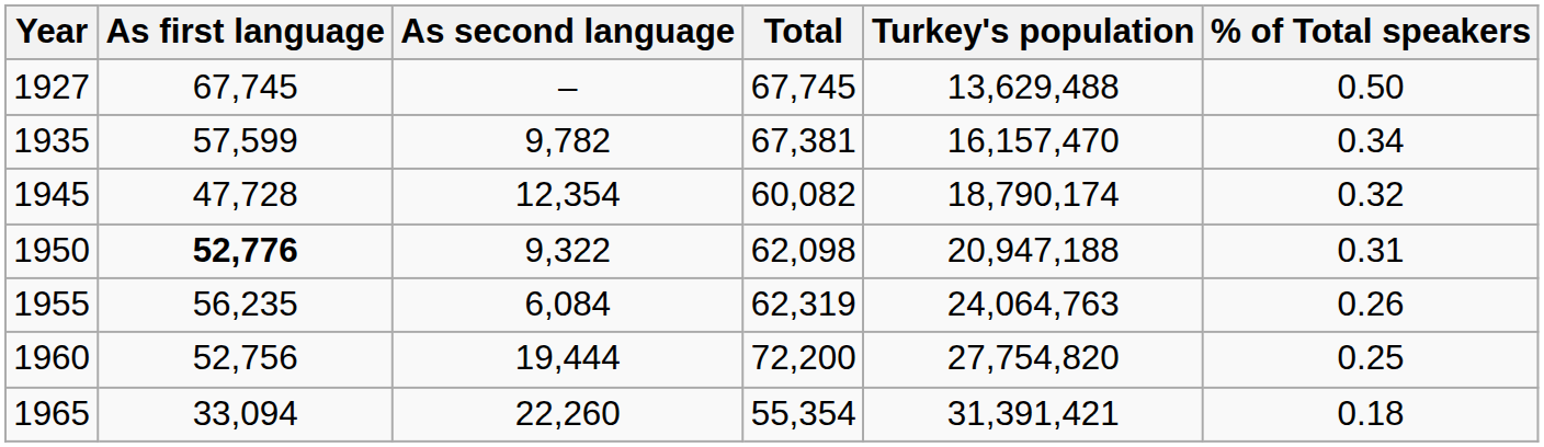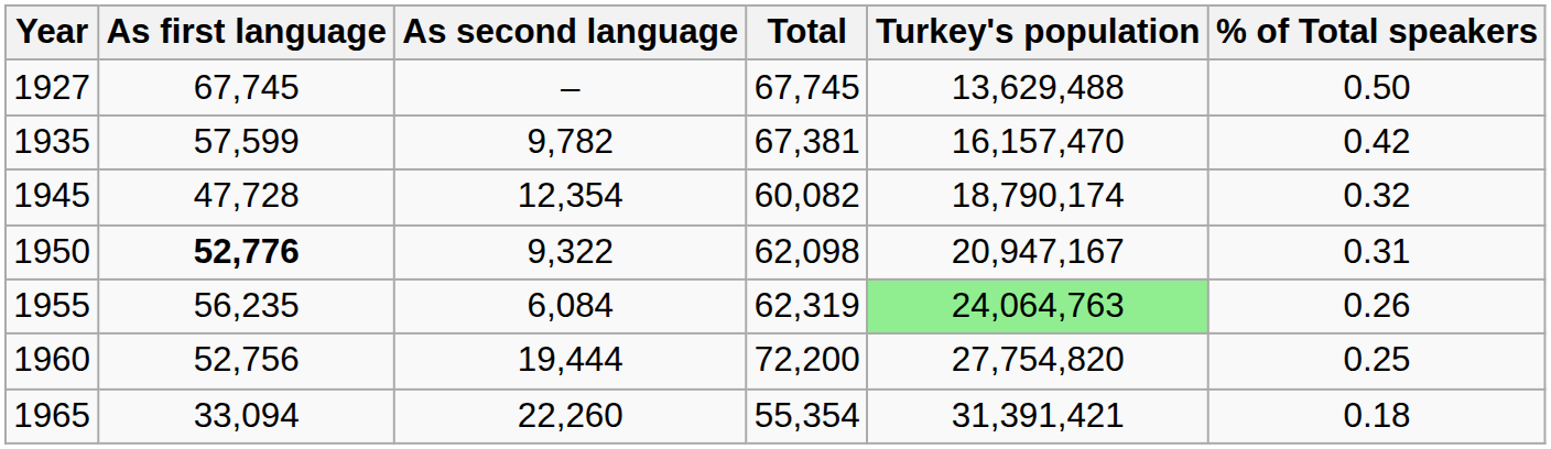 <table class="wikitable" style="text-align:center">
 <tr>
 <th>Year</th>
 <th>As first language</th>
 <th>As second language</th>
 <th>Total</th>
 <th>Turkey's population</th>
 <th>% of Total speakers</th>
 </tr>
 <tr>
 <td>1927</td>
 <td>67,745</td>
 <td>–</td>
 <td>67,745</td>
 <td>13,629,488</td>
 <td>0.50</td>
 </tr>
 <tr>
 <td>1935</td>
 <td>57,599</td>
 <td>9,782</td>
 <td>67,381</td>
 <td>16,157,470</td>
-<td>0.34</td>
+<td>0.42</td>
 </tr>
 <tr>
 <td>1945</td>
 <td>47,728</td>
 <td>12,354</td>
 <td>60,082</td>
 <td>18,790,174</td>
 <td>0.32</td>
 </tr>
 <tr>
 <td>1950</td>
 <td><strong>52,776</strong></td>
 <td>9,322</td>
 <td>62,098</td>
-<td>20,947,188</td>
+<td>20,947,167</td>
 <td>0.31</td>
 </tr>
 <tr>
 <td>1955</td>
 <td>56,235</td>
 <td>6,084</td>
 <td>62,319</td>
-<td>24,064,763</td>
+<td style="background: lightgreen;">24,064,763</td>
 <td>0.26</td>
 </tr>
 <tr>
 <td>1960</td>
 <td>52,756</td>
 <td>19,444</td>
 <td>72,200</td>
 <td>27,754,820</td>
 <td>0.25</td>
 </tr>
 <tr>
 <td>1965</td>
 <td>33,094</td>
 <td>22,260</td>
 <td>55,354</td>
 <td>31,391,421</td>
 <td>0.18</td>
 </tr>
 </table>
